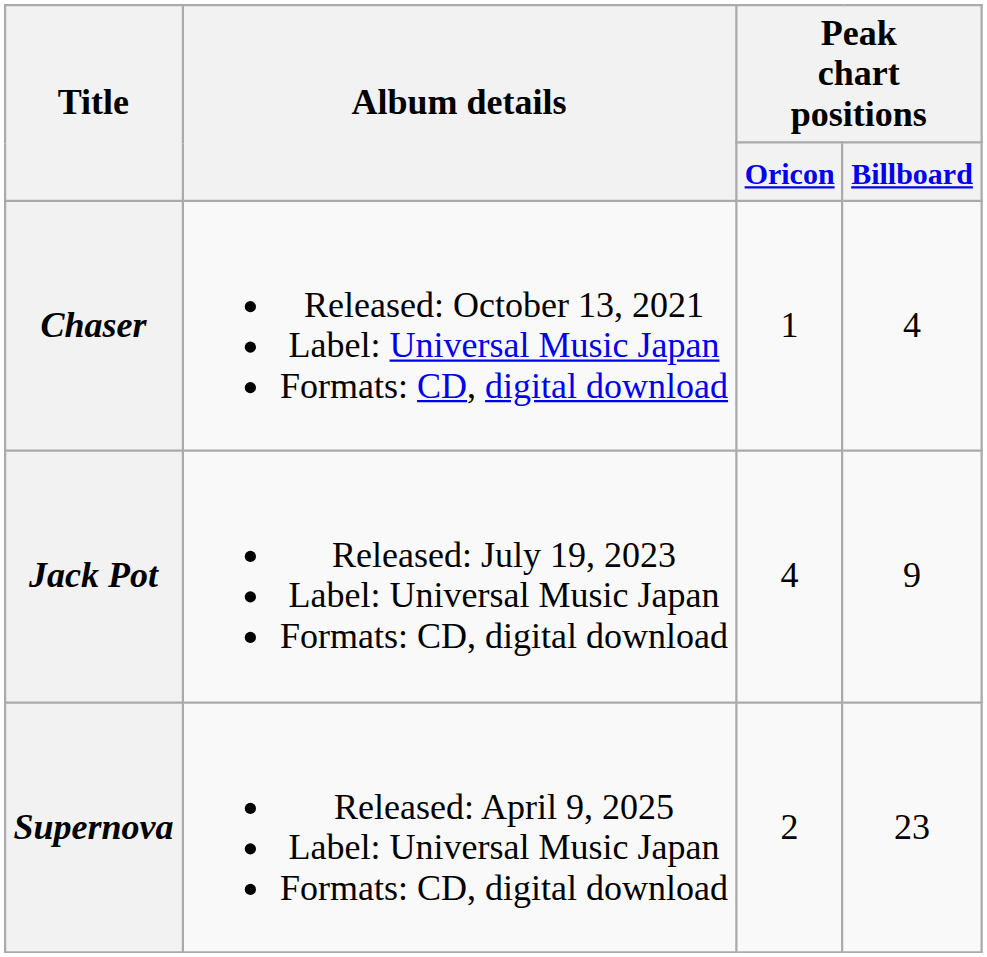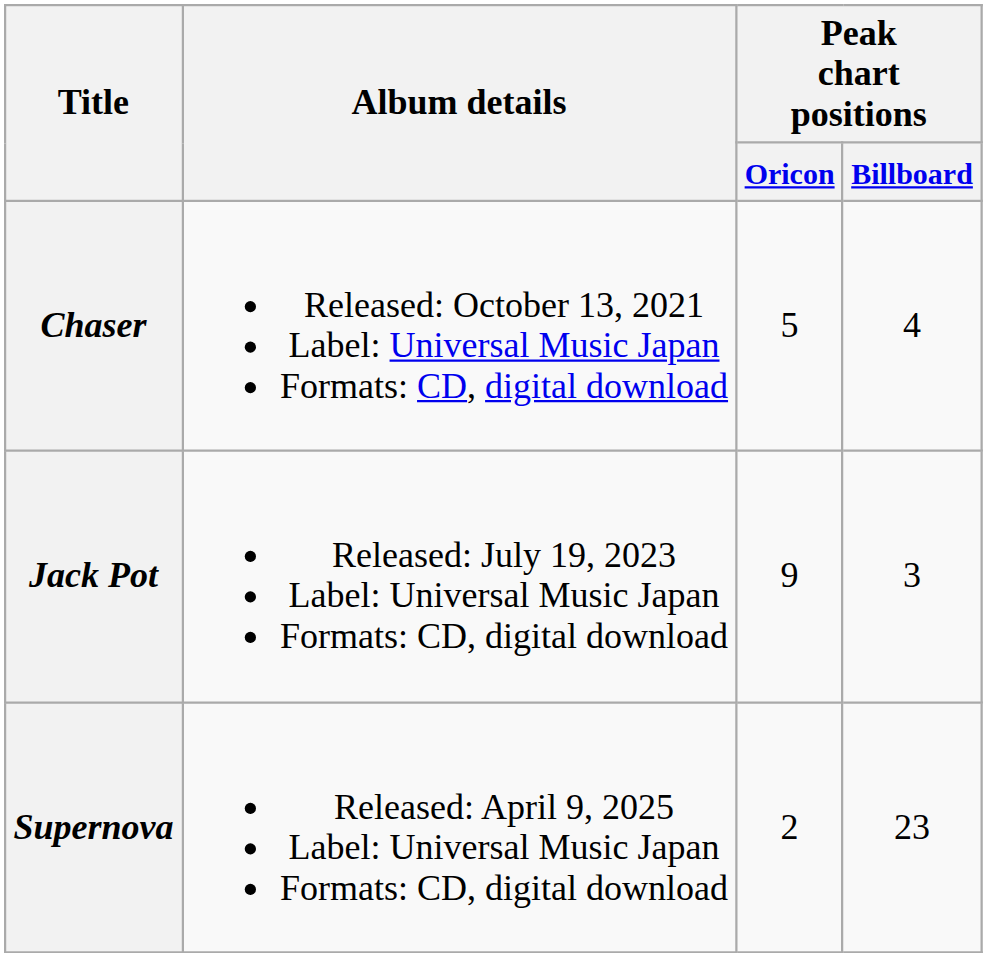 <table class="wikitable plainrowheaders" style="text-align:center;">
 <tr>
 <th scope="col" rowspan="2">Title</th>
 <th scope="col" rowspan="2">Album details</th>
 <th scope="col" colspan="2">Peak <br> chart <br> positions</th>
 </tr>
 <tr>
 <th scope="col"><small><a href='#'>Oricon</a></small></th>
 <th scope="col"><small><a href='#'>Billboard</a></small></th>
 </tr>
 <tr>
 <th scope="row"><em>Chaser</em></th>
 <td><br><ul><li>Released: October 13, 2021</li><li>Label: <a href='#'>Universal Music Japan</a></li><li>Formats: <a href='#'>CD</a>, <a href='#'>digital download</a></li></ul></td>
-<td>1</td>
+<td>5</td>
 <td>4</td>
 </tr>
 <tr>
 <th scope="row"><em>Jack Pot</em></th>
 <td><br><ul><li>Released: July 19, 2023</li><li>Label: Universal Music Japan</li><li>Formats: CD, digital download</li></ul></td>
-<td>4</td>
 <td>9</td>
+<td>3</td>
 </tr>
 <tr>
 <th scope="row"><em>Supernova</em></th>
 <td><br><ul><li>Released: April 9, 2025</li><li>Label: Universal Music Japan</li><li>Formats: CD, digital download</li></ul></td>
 <td>2</td>
 <td>23</td>
 </tr>
 </table>
